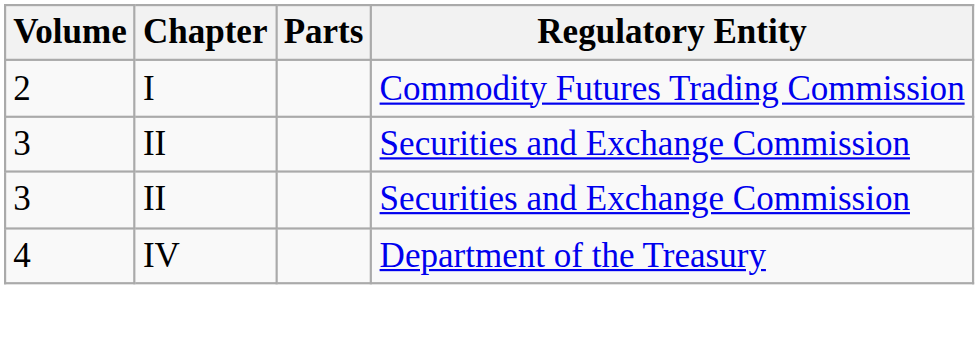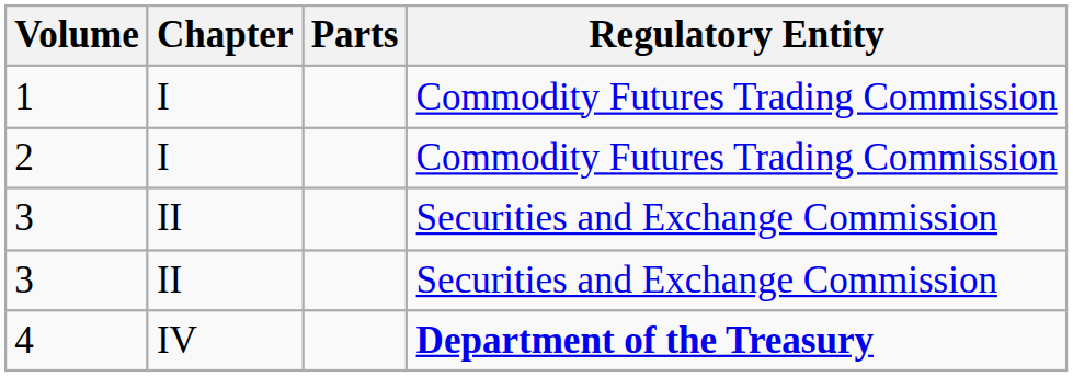 <table class="wikitable">
 <tr>
 <th>Volume</th>
 <th>Chapter</th>
 <th>Parts</th>
 <th>Regulatory Entity</th>
+</tr>
+<tr>
+<td>1</td>
+<td>I</td>
+<td></td>
+<td><a href='#'>Commodity Futures Trading Commission</a></td>
 </tr>
 <tr>
 <td>2</td>
 <td>I</td>
 <td></td>
 <td><a href='#'>Commodity Futures Trading Commission</a></td>
 </tr>
 <tr>
 <td>3</td>
 <td>II</td>
 <td></td>
 <td><a href='#'>Securities and Exchange Commission</a></td>
 </tr>
 <tr>
 <td>3</td>
 <td>II</td>
 <td></td>
 <td><a href='#'>Securities and Exchange Commission</a></td>
 </tr>
 <tr |->
 <td>4</td>
 <td>IV</td>
 <td></td>
-<td><a href='#'>Department of the Treasury</a></td>
+<td><strong><a href='#'>Department of the Treasury</a></strong></td>
 </tr>
 </table>
